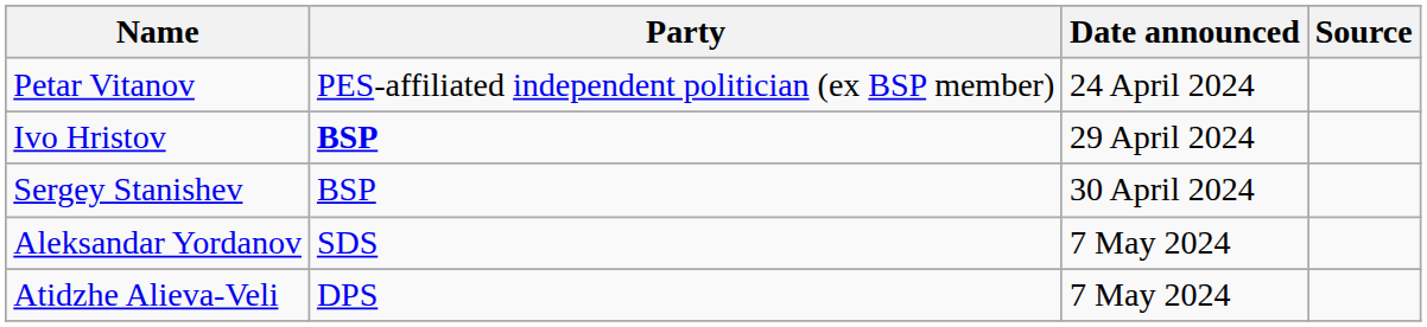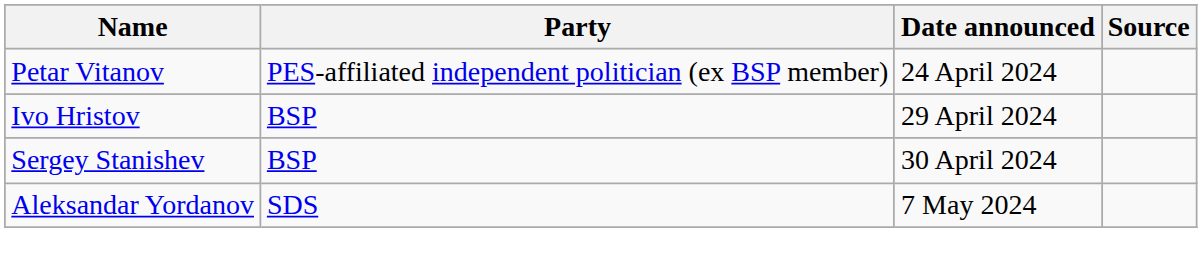 <table class="wikitable">
 <tr>
 <th>Name</th>
 <th>Party</th>
 <th>Date announced</th>
 <th>Source</th>
 </tr>
 <tr>
 <td><a href='#'>Petar Vitanov</a></td>
 <td><a href='#'>PES</a>-affiliated <a href='#'>independent politician</a> (ex <a href='#'>BSP</a> member)</td>
 <td>24 April 2024</td>
 <td></td>
 </tr>
 <tr>
 <td><a href='#'>Ivo Hristov</a></td>
-<td><strong><a href='#'>BSP</a></strong></td>
+<td><a href='#'>BSP</a></td>
 <td>29 April 2024</td>
 <td></td>
 </tr>
 <tr>
 <td><a href='#'>Sergey Stanishev</a></td>
 <td><a href='#'>BSP</a></td>
 <td>30 April 2024</td>
 <td></td>
 </tr>
 <tr>
 <td><a href='#'>Aleksandar Yordanov</a></td>
 <td><a href='#'>SDS</a></td>
 <td>7 May 2024</td>
 <td></td>
 </tr>
-<tr>
-<td><a href='#'>Atidzhe Alieva-Veli</a></td>
-<td><a href='#'>DPS</a></td>
-<td>7 May 2024</td>
-<td></td>
-</tr>
 </table>
